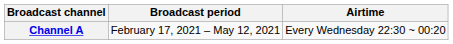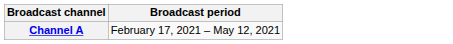 <table class="wikitable" style="text-align:center;">
 <tr>
 <th>Broadcast channel</th>
 <th>Broadcast period</th>
-<th>Airtime</th>
 </tr>
 <tr>
 <th><a href='#'>Channel A</a></th>
 <td>February 17, 2021 – May 12, 2021</td>
-<td>Every Wednesday 22:30 ~ 00:20</td>
 </tr>
 </table>
